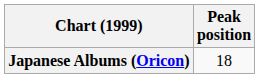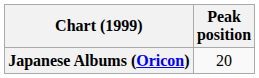 <table class="wikitable plainrowheaders" style="text-align:center">
 <tr>
 <th scope="col">Chart (1999)</th>
 <th scope="col">Peak<br> position</th>
 </tr>
 <tr>
 <th scope="row">Japanese Albums (<a href='#'>Oricon</a>)</th>
-<td>18</td>
+<td>20</td>
 </tr>
 </table>
